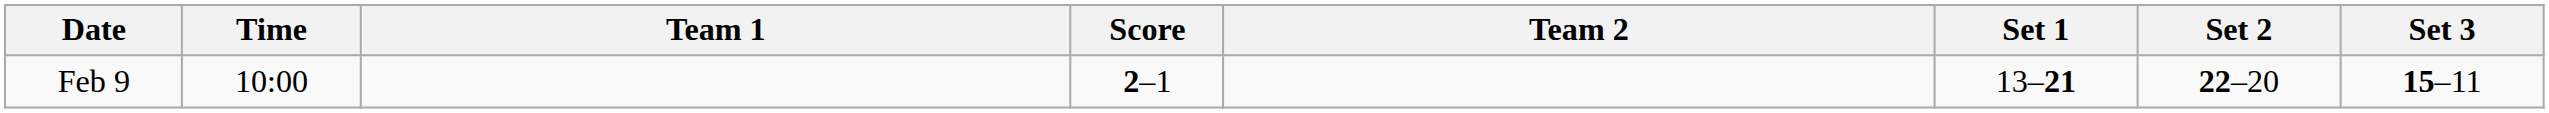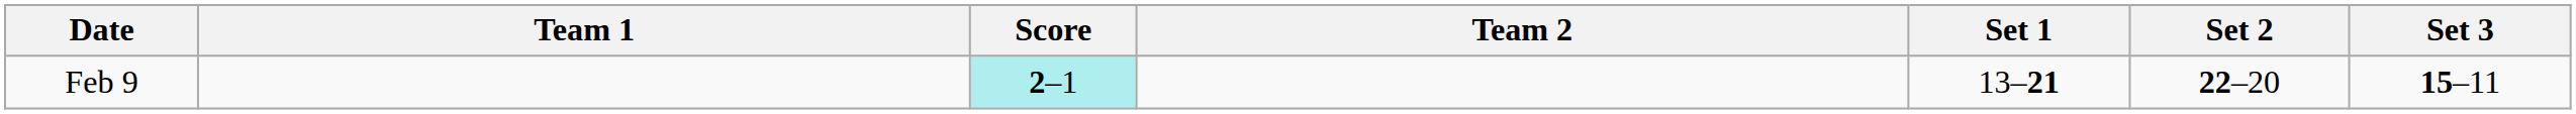 <table class="wikitable" width="100%">
 <tr>
 <th style="width:7%">Date</th>
-<th style="width:7%">Time</th>
 <th style="width:28%">Team 1</th>
 <th style="width:6%">Score</th>
 <th style="width:28%">Team 2</th>
 <th style="width:8%">Set 1</th>
 <th style="width:8%">Set 2</th>
 <th style="width:8%">Set 3</th>
 </tr>
 <tr>
 <td style="text-align:center">Feb 9</td>
-<td style="text-align:center">10:00</td>
 <td style="text-align:right"><strong></strong></td>
-<td style="text-align:center"><strong>2</strong>–1</td>
+<td style="background: paleturquoise; text-align:center"><strong>2</strong>–1</td>
 <td style="text-align:left"></td>
 <td style="text-align:center">13–<strong>21</strong></td>
 <td style="text-align:center"><strong>22</strong>–20</td>
 <td style="text-align:center"><strong>15</strong>–11</td>
 </tr>
 </table>
